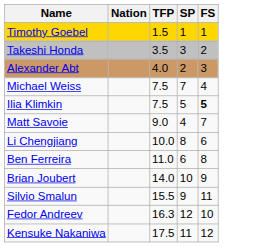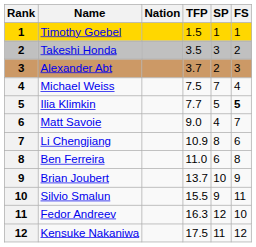 <table class="wikitable">
 <tr>
+<th>Rank</th>
 <th>Name</th>
 <th>Nation</th>
 <th>TFP</th>
 <th>SP</th>
 <th>FS</th>
 </tr>
 <tr bgcolor="gold">
+<td align="center"><strong>1</strong></td>
 <td><a href='#'>Timothy Goebel</a></td>
 <td></td>
 <td>1.5</td>
 <td>1</td>
 <td>1</td>
 </tr>
 <tr bgcolor="silver">
+<td align="center"><strong>2</strong></td>
 <td><a href='#'>Takeshi Honda</a></td>
 <td></td>
 <td>3.5</td>
 <td>3</td>
 <td>2</td>
 </tr>
 <tr bgcolor="cc9966">
+<td align="center"><strong>3</strong></td>
 <td><a href='#'>Alexander Abt</a></td>
 <td></td>
-<td>4.0</td>
+<td>3.7</td>
 <td>2</td>
 <td>3</td>
 </tr>
 <tr>
+<th>4</th>
 <td><a href='#'>Michael Weiss</a></td>
 <td></td>
 <td>7.5</td>
 <td>7</td>
 <td>4</td>
 </tr>
 <tr>
+<th>5</th>
 <td><a href='#'>Ilia Klimkin</a></td>
 <td></td>
-<td>7.5</td>
+<td>7.7</td>
 <td>5</td>
 <td><strong>5</strong></td>
 </tr>
 <tr>
+<th>6</th>
 <td><a href='#'>Matt Savoie</a></td>
 <td></td>
 <td>9.0</td>
 <td>4</td>
 <td>7</td>
 </tr>
 <tr>
+<th>7</th>
 <td><a href='#'>Li Chengjiang</a></td>
 <td></td>
-<td>10.0</td>
+<td>10.9</td>
 <td>8</td>
 <td>6</td>
 </tr>
 <tr>
+<th>8</th>
 <td><a href='#'>Ben Ferreira</a></td>
 <td></td>
 <td>11.0</td>
 <td>6</td>
 <td>8</td>
 </tr>
 <tr>
+<th>9</th>
 <td><a href='#'>Brian Joubert</a></td>
 <td></td>
-<td>14.0</td>
+<td>13.7</td>
 <td>10</td>
 <td>9</td>
 </tr>
 <tr>
+<th>10</th>
 <td><a href='#'>Silvio Smalun</a></td>
 <td></td>
 <td>15.5</td>
 <td>9</td>
 <td>11</td>
 </tr>
 <tr>
+<th>11</th>
 <td><a href='#'>Fedor Andreev</a></td>
 <td></td>
 <td>16.3</td>
 <td>12</td>
 <td>10</td>
 </tr>
 <tr>
+<th>12</th>
 <td><a href='#'>Kensuke Nakaniwa</a></td>
 <td></td>
 <td>17.5</td>
 <td>11</td>
 <td>12</td>
 </tr>
 </table>
